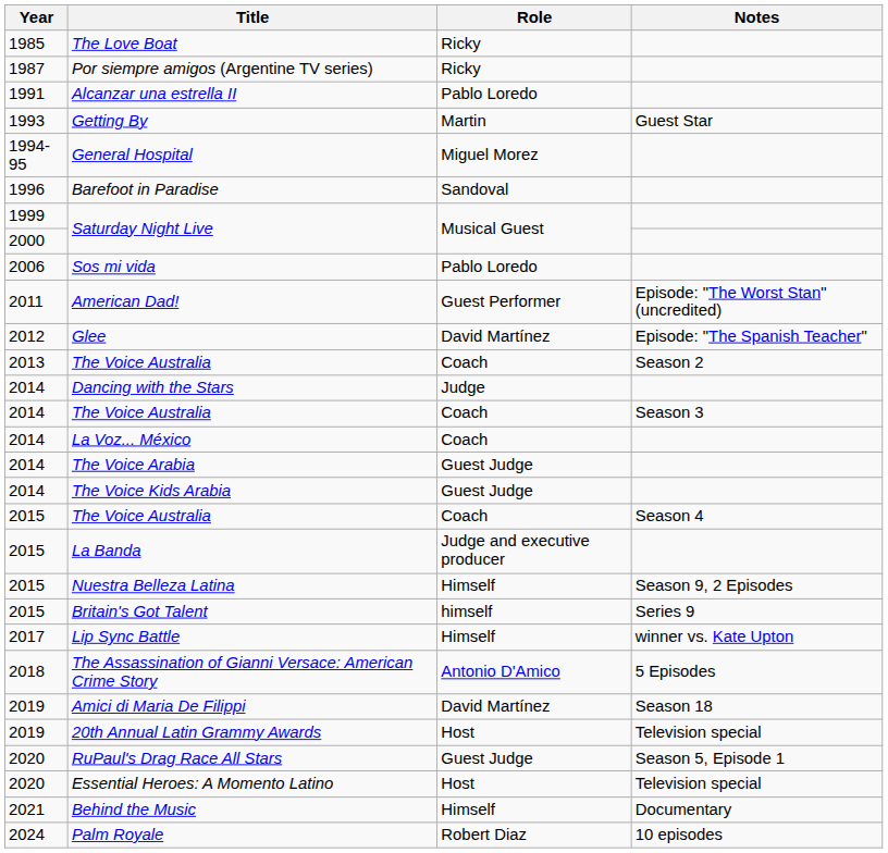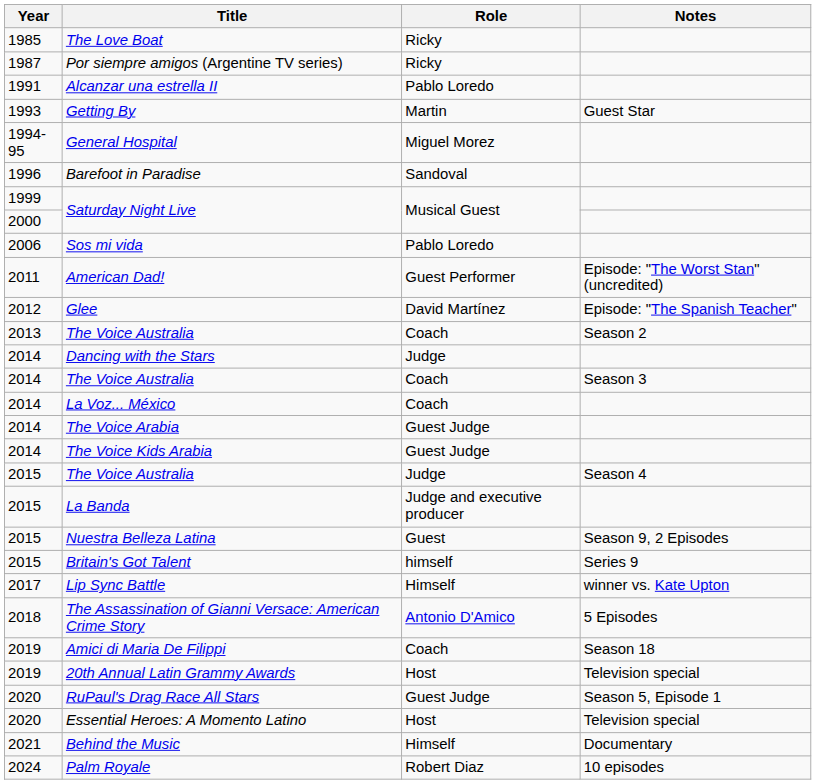 <table class="wikitable sortable">
 <tr>
 <th>Year</th>
 <th>Title</th>
 <th>Role</th>
 <th class="unsortable">Notes</th>
 </tr>
 <tr>
 <td>1985</td>
 <td><em><a href='#'>The Love Boat</a></em></td>
 <td>Ricky</td>
 <td></td>
 </tr>
 <tr>
 <td>1987</td>
 <td><em>Por siempre amigos</em> (Argentine TV series)</td>
 <td>Ricky</td>
 <td></td>
 </tr>
 <tr>
 <td>1991</td>
 <td><em><a href='#'>Alcanzar una estrella II</a></em></td>
 <td>Pablo Loredo</td>
 <td></td>
 </tr>
 <tr>
 <td>1993</td>
 <td><em><a href='#'>Getting By</a></em></td>
 <td>Martin</td>
 <td>Guest Star</td>
 </tr>
 <tr>
 <td>1994-95</td>
 <td><em><a href='#'>General Hospital</a></em></td>
 <td>Miguel Morez</td>
 <td></td>
 </tr>
 <tr>
 <td>1996</td>
 <td><em>Barefoot in Paradise</em></td>
 <td>Sandoval</td>
 <td></td>
 </tr>
 <tr>
 <td>1999</td>
 <td rowspan="2"><em><a href='#'>Saturday Night Live</a></em></td>
 <td rowspan="2">Musical Guest</td>
 <td></td>
 </tr>
 <tr>
 <td>2000</td>
 <td></td>
 </tr>
 <tr>
 <td>2006</td>
 <td><em><a href='#'>Sos mi vida</a></em></td>
 <td>Pablo Loredo</td>
 <td></td>
 </tr>
 <tr>
 <td>2011</td>
 <td><em><a href='#'>American Dad!</a></em></td>
 <td>Guest Performer</td>
 <td>Episode: "<a href='#'>The Worst Stan</a>" (uncredited)</td>
 </tr>
 <tr>
 <td>2012</td>
 <td><em><a href='#'>Glee</a></em></td>
 <td>David Martínez</td>
 <td>Episode: "<a href='#'>The Spanish Teacher</a>"</td>
 </tr>
 <tr>
 <td>2013</td>
 <td><em><a href='#'>The Voice Australia</a></em></td>
 <td>Coach</td>
 <td>Season 2</td>
 </tr>
 <tr>
 <td>2014</td>
 <td><em><a href='#'>Dancing with the Stars</a></em></td>
 <td>Judge</td>
 <td></td>
 </tr>
 <tr>
 <td>2014</td>
 <td><em><a href='#'>The Voice Australia</a></em></td>
 <td>Coach</td>
 <td>Season 3</td>
 </tr>
 <tr>
 <td>2014</td>
 <td><em><a href='#'>La Voz... México</a></em></td>
 <td>Coach</td>
 <td></td>
 </tr>
 <tr>
 <td>2014</td>
 <td><em><a href='#'>The Voice Arabia</a></em></td>
 <td>Guest Judge</td>
 <td></td>
 </tr>
 <tr>
 <td>2014</td>
 <td><em><a href='#'>The Voice Kids Arabia</a></em></td>
 <td>Guest Judge</td>
 <td></td>
 </tr>
 <tr>
 <td>2015</td>
 <td><em><a href='#'>The Voice Australia</a></em></td>
-<td>Coach</td>
+<td>Judge</td>
 <td>Season 4</td>
 </tr>
 <tr>
 <td>2015</td>
 <td><em><a href='#'>La Banda</a></em></td>
 <td>Judge and executive producer</td>
 <td></td>
 </tr>
 <tr>
 <td>2015</td>
 <td><em><a href='#'>Nuestra Belleza Latina</a></em></td>
-<td>Himself</td>
+<td>Guest</td>
 <td>Season 9, 2 Episodes</td>
 </tr>
 <tr>
 <td>2015</td>
 <td><em><a href='#'>Britain's Got Talent</a></em></td>
 <td>himself</td>
 <td>Series 9</td>
 </tr>
 <tr>
 <td>2017</td>
 <td><em><a href='#'>Lip Sync Battle</a></em></td>
 <td>Himself</td>
 <td>winner vs. <a href='#'>Kate Upton</a></td>
 </tr>
 <tr>
 <td>2018</td>
 <td><em><a href='#'>The Assassination of Gianni Versace: American Crime Story</a></em></td>
 <td><a href='#'>Antonio D'Amico</a></td>
 <td>5 Episodes</td>
 </tr>
 <tr>
 <td>2019</td>
 <td><em><a href='#'>Amici di Maria De Filippi</a></em></td>
-<td>David Martínez</td>
+<td>Coach</td>
 <td>Season 18</td>
 </tr>
 <tr>
 <td>2019</td>
 <td><em><a href='#'>20th Annual Latin Grammy Awards</a></em></td>
 <td>Host</td>
 <td>Television special</td>
 </tr>
 <tr>
 <td>2020</td>
 <td><em><a href='#'>RuPaul's Drag Race All Stars</a></em></td>
 <td>Guest Judge</td>
 <td>Season 5, Episode 1</td>
 </tr>
 <tr>
 <td>2020</td>
 <td><em>Essential Heroes: A Momento Latino</em></td>
 <td>Host</td>
 <td>Television special</td>
 </tr>
 <tr>
 <td>2021</td>
 <td><em><a href='#'>Behind the Music</a></em></td>
 <td>Himself</td>
 <td>Documentary</td>
 </tr>
 <tr>
 <td>2024</td>
 <td><em><a href='#'>Palm Royale</a></em></td>
 <td>Robert Diaz</td>
 <td>10 episodes</td>
 </tr>
 </table>
